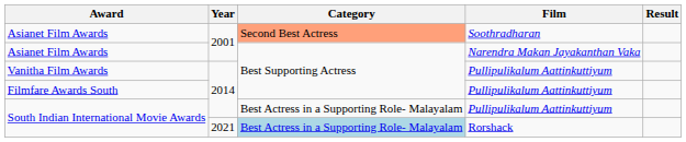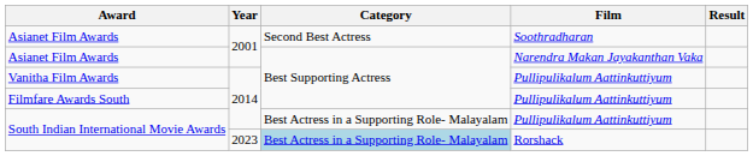 <table class="wikitable sortable">
 <tr>
 <th>Award</th>
 <th>Year</th>
 <th>Category</th>
 <th>Film</th>
 <th>Result</th>
 </tr>
 <tr>
 <td><a href='#'>Asianet Film Awards</a></td>
 <td rowspan="2">2001</td>
-<td style="background: lightsalmon;">Second Best Actress</td>
+<td>Second Best Actress</td>
 <td><em><a href='#'>Soothradharan</a></em></td>
 <td></td>
 </tr>
 <tr>
 <td><a href='#'>Asianet Film Awards</a></td>
 <td rowspan="3">Best Supporting Actress</td>
 <td><em><a href='#'>Narendra Makan Jayakanthan Vaka</a></em></td>
 <td></td>
 </tr>
 <tr>
 <td><a href='#'>Vanitha Film Awards</a></td>
 <td rowspan="3">2014</td>
 <td><em><a href='#'>Pullipulikalum Aattinkuttiyum</a></em></td>
 <td></td>
 </tr>
 <tr>
 <td><a href='#'>Filmfare Awards South</a></td>
 <td><em><a href='#'>Pullipulikalum Aattinkuttiyum</a></em></td>
 <td></td>
 </tr>
 <tr>
 <td Rowspan=2><a href='#'>South Indian International Movie Awards</a></td>
 <td>Best Actress in a Supporting Role- Malayalam</td>
 <td><em><a href='#'>Pullipulikalum Aattinkuttiyum</a></em></td>
 <td></td>
 </tr>
 <tr>
-<td>2021</td>
+<td>2023</td>
 <td style="background: lightblue;"><a href='#'>Best Actress in a Supporting Role- Malayalam</a></td>
 <td><a href='#'>Rorshack</a></td>
 <td></td>
 </tr>
 </table>
